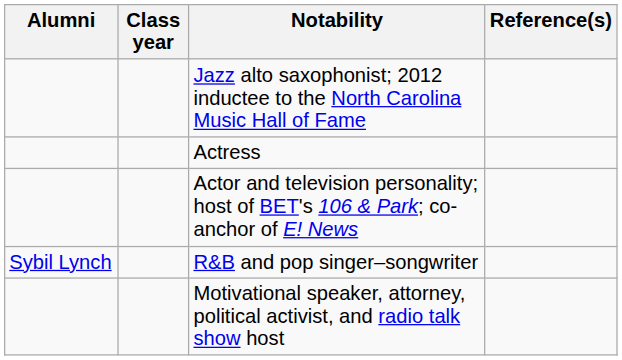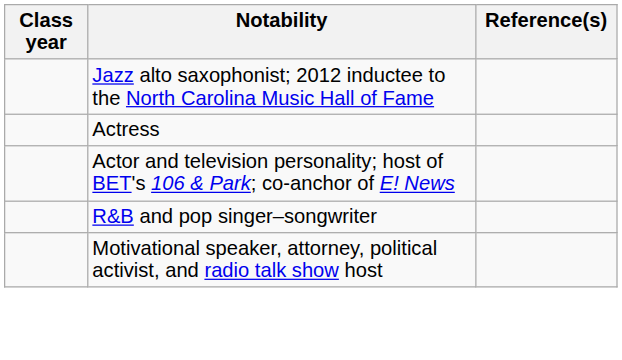 <table class="wikitable sortable" style="width:78%;">
 <tr valign="top">
-<th style="width:20%;">Alumni</th>
 <th style="width:12%;">Class year</th>
 <th style="width:56%;" class="unsortable">Notability</th>
 <th style="width:12%;" class="unsortable">Reference(s)</th>
 </tr>
 <tr valign="top">
 <td></td>
-<td></td>
 <td><a href='#'>Jazz</a> alto saxophonist; 2012 inductee to the <a href='#'>North Carolina Music Hall of Fame</a></td>
 <td></td>
 </tr>
 <tr>
-<td></td>
 <td></td>
 <td>Actress</td>
 <td></td>
 </tr>
 <tr>
 <td></td>
-<td></td>
 <td>Actor and television personality; host of <a href='#'>BET</a>'s <em><a href='#'>106 & Park</a></em>; co-anchor of <em><a href='#'>E! News</a></em></td>
 <td></td>
 </tr>
 <tr>
-<td><a href='#'>Sybil Lynch</a></td>
 <td></td>
 <td><a href='#'>R&B</a> and pop singer–songwriter</td>
 <td></td>
 </tr>
 <tr>
 <td></td>
-<td></td>
 <td>Motivational speaker, attorney, political activist, and <a href='#'>radio talk show</a> host</td>
 <td></td>
 </tr>
 </table>
